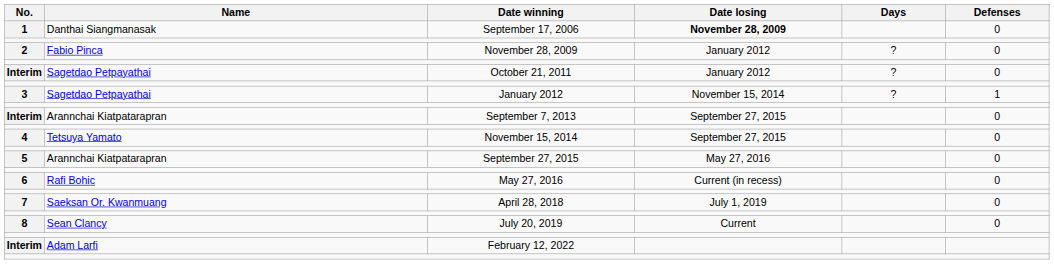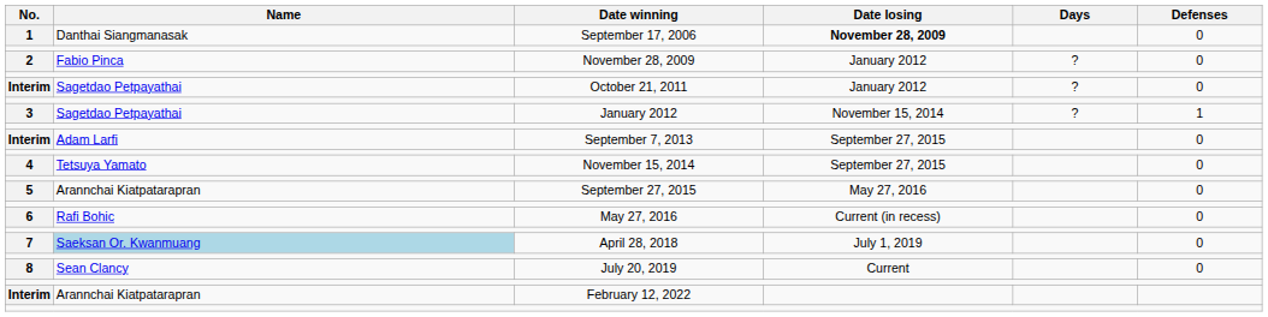 <table class="wikitable" width=100%>
 <tr>
 <th style="width:1%;">No.</th>
 <th style="width:37%;">Name</th>
 <th style="width:20%;">Date winning</th>
 <th style="width:20%;">Date losing</th>
 <th data-sort-type="number" style="width:10%;">Days</th>
 <th data-sort-type="number" style="width:10%;">Defenses</th>
 </tr>
 <tr align=center>
 <th>1</th>
 <td align=left> Danthai Siangmanasak</td>
 <td>September 17, 2006</td>
 <td><strong>November 28, 2009</strong></td>
 <td></td>
 <td>0</td>
 </tr>
 <tr>
 <td colspan="6"></td>
 </tr>
 <tr align=center>
 <th>2</th>
 <td align=left> <a href='#'>Fabio Pinca</a></td>
 <td>November 28, 2009</td>
 <td>January 2012</td>
 <td>?</td>
 <td>0</td>
 </tr>
 <tr>
 <td colspan="6"></td>
 </tr>
 <tr align=center>
 <th>Interim</th>
 <td align=left> <a href='#'>Sagetdao Petpayathai</a></td>
 <td>October 21, 2011</td>
 <td>January 2012</td>
 <td>?</td>
 <td>0</td>
 </tr>
 <tr>
 <td colspan="6"></td>
 </tr>
 <tr align=center>
 <th>3</th>
 <td align=left> <a href='#'>Sagetdao Petpayathai</a></td>
 <td>January 2012</td>
 <td>November 15, 2014</td>
 <td>?</td>
 <td>1</td>
 </tr>
 <tr>
 <td colspan="6"></td>
 </tr>
 <tr align=center>
 <th>Interim</th>
-<td align=left> Arannchai Kiatpatarapran</td>
+<td align=left> <a href='#'>Adam Larfi</a></td>
 <td>September 7, 2013</td>
 <td>September 27, 2015</td>
 <td></td>
 <td>0</td>
 </tr>
 <tr>
 <td colspan="6"></td>
 </tr>
 <tr align=center>
 <th>4</th>
 <td align=left> <a href='#'>Tetsuya Yamato</a></td>
 <td>November 15, 2014</td>
 <td>September 27, 2015</td>
 <td></td>
 <td>0</td>
 </tr>
 <tr>
 <td colspan="6"></td>
 </tr>
 <tr align=center>
 <th>5</th>
 <td align=left> Arannchai Kiatpatarapran</td>
 <td>September 27, 2015</td>
 <td>May 27, 2016</td>
 <td></td>
 <td>0</td>
 </tr>
 <tr>
 <td colspan="6"></td>
 </tr>
 <tr align=center>
 <th>6</th>
 <td align=left> <a href='#'>Rafi Bohic</a></td>
 <td>May 27, 2016</td>
 <td>Current (in recess)</td>
 <td></td>
 <td>0</td>
 </tr>
 <tr>
 <td colspan="6"></td>
 </tr>
 <tr align=center>
 <th>7</th>
-<td align=left> <a href='#'>Saeksan Or. Kwanmuang</a></td>
+<td align=left style="background: lightblue;"> <a href='#'>Saeksan Or. Kwanmuang</a></td>
 <td>April 28, 2018</td>
 <td>July 1, 2019</td>
 <td></td>
 <td>0</td>
 </tr>
 <tr>
 <td colspan="6"></td>
 </tr>
 <tr align=center>
 <th>8</th>
 <td align=left> <a href='#'>Sean Clancy</a></td>
 <td>July 20, 2019</td>
 <td>Current</td>
 <td></td>
 <td>0</td>
 </tr>
 <tr>
 <td colspan="6"></td>
 </tr>
 <tr align=center>
 <th>Interim</th>
-<td align=left> <a href='#'>Adam Larfi</a></td>
+<td align=left> Arannchai Kiatpatarapran</td>
 <td>February 12, 2022</td>
 <td></td>
 <td></td>
 <td></td>
 </tr>
 <tr>
 <td colspan="6"></td>
 </tr>
 </table>
